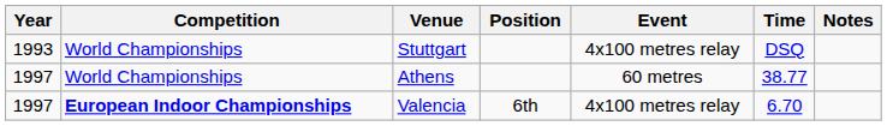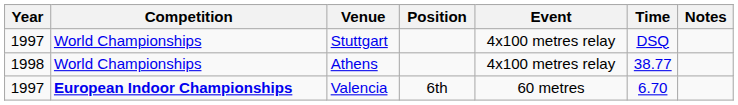 <table class="wikitable" width=55% style="font-size:90%; text-align:center;">
 <tr>
 <th>Year</th>
 <th>Competition</th>
 <th>Venue</th>
 <th>Position</th>
 <th>Event</th>
 <th>Time</th>
 <th>Notes</th>
 </tr>
 <tr>
-<td>1993</td>
+<td>1997</td>
 <td align=left><a href='#'>World Championships</a></td>
 <td align=left> <a href='#'>Stuttgart</a></td>
 <td></td>
 <td>4x100 metres relay</td>
 <td><a href='#'>DSQ</a></td>
 <td></td>
 </tr>
 <tr>
-<td>1997</td>
+<td>1998</td>
 <td align=left><a href='#'>World Championships</a></td>
 <td align=left> <a href='#'>Athens</a></td>
 <td></td>
-<td>60 metres</td>
+<td>4x100 metres relay</td>
 <td><a href='#'>38.77</a></td>
 <td></td>
 </tr>
 <tr>
 <td>1997</td>
 <td align=left><strong><a href='#'>European Indoor Championships</a></strong></td>
 <td align=left> <a href='#'>Valencia</a></td>
 <td>6th</td>
-<td>4x100 metres relay</td>
+<td>60 metres</td>
 <td><a href='#'>6.70</a></td>
 <td></td>
 </tr>
 </table>
